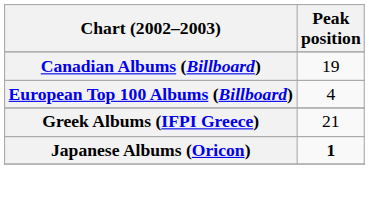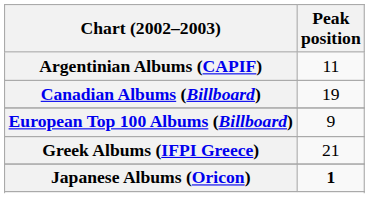 <table class="wikitable sortable plainrowheaders" style="text-align:center;">
 <tr>
 <th>Chart (2002–2003)</th>
 <th>Peak<br>position</th>
+</tr>
+<tr>
+<th scope="row">Argentinian Albums (<a href='#'>CAPIF</a>)</th>
+<td style="text-align:center;">11</td>
 </tr>
 <tr>
 </tr>
 <tr>
 </tr>
 <tr>
 </tr>
 <tr>
 <th scope="row"><a href='#'>Canadian Albums</a> (<em><a href='#'>Billboard</a></em>)</th>
 <td style="text-align:center;">19</td>
 </tr>
 <tr>
 </tr>
 <tr>
 </tr>
 <tr>
 <th scope="row"><a href='#'>European Top 100 Albums</a> (<em><a href='#'>Billboard</a></em>)</th>
-<td style="text-align:center;">4</td>
+<td style="text-align:center;">9</td>
 </tr>
 <tr>
 </tr>
 <tr>
 </tr>
 <tr>
 </tr>
 <tr>
 <th scope="row">Greek Albums (<a href='#'>IFPI Greece</a>)</th>
 <td style="text-align:center;">21</td>
 </tr>
 <tr>
 </tr>
 <tr>
 </tr>
 <tr>
 </tr>
 <tr>
 <th scope="row">Japanese Albums (<a href='#'>Oricon</a>)</th>
 <td style="text-align:center;"><strong>1</strong></td>
 </tr>
 <tr>
 </tr>
 <tr>
 </tr>
 <tr>
 </tr>
 <tr>
 </tr>
 <tr>
 </tr>
 <tr>
 </tr>
 <tr>
 </tr>
 </table>
